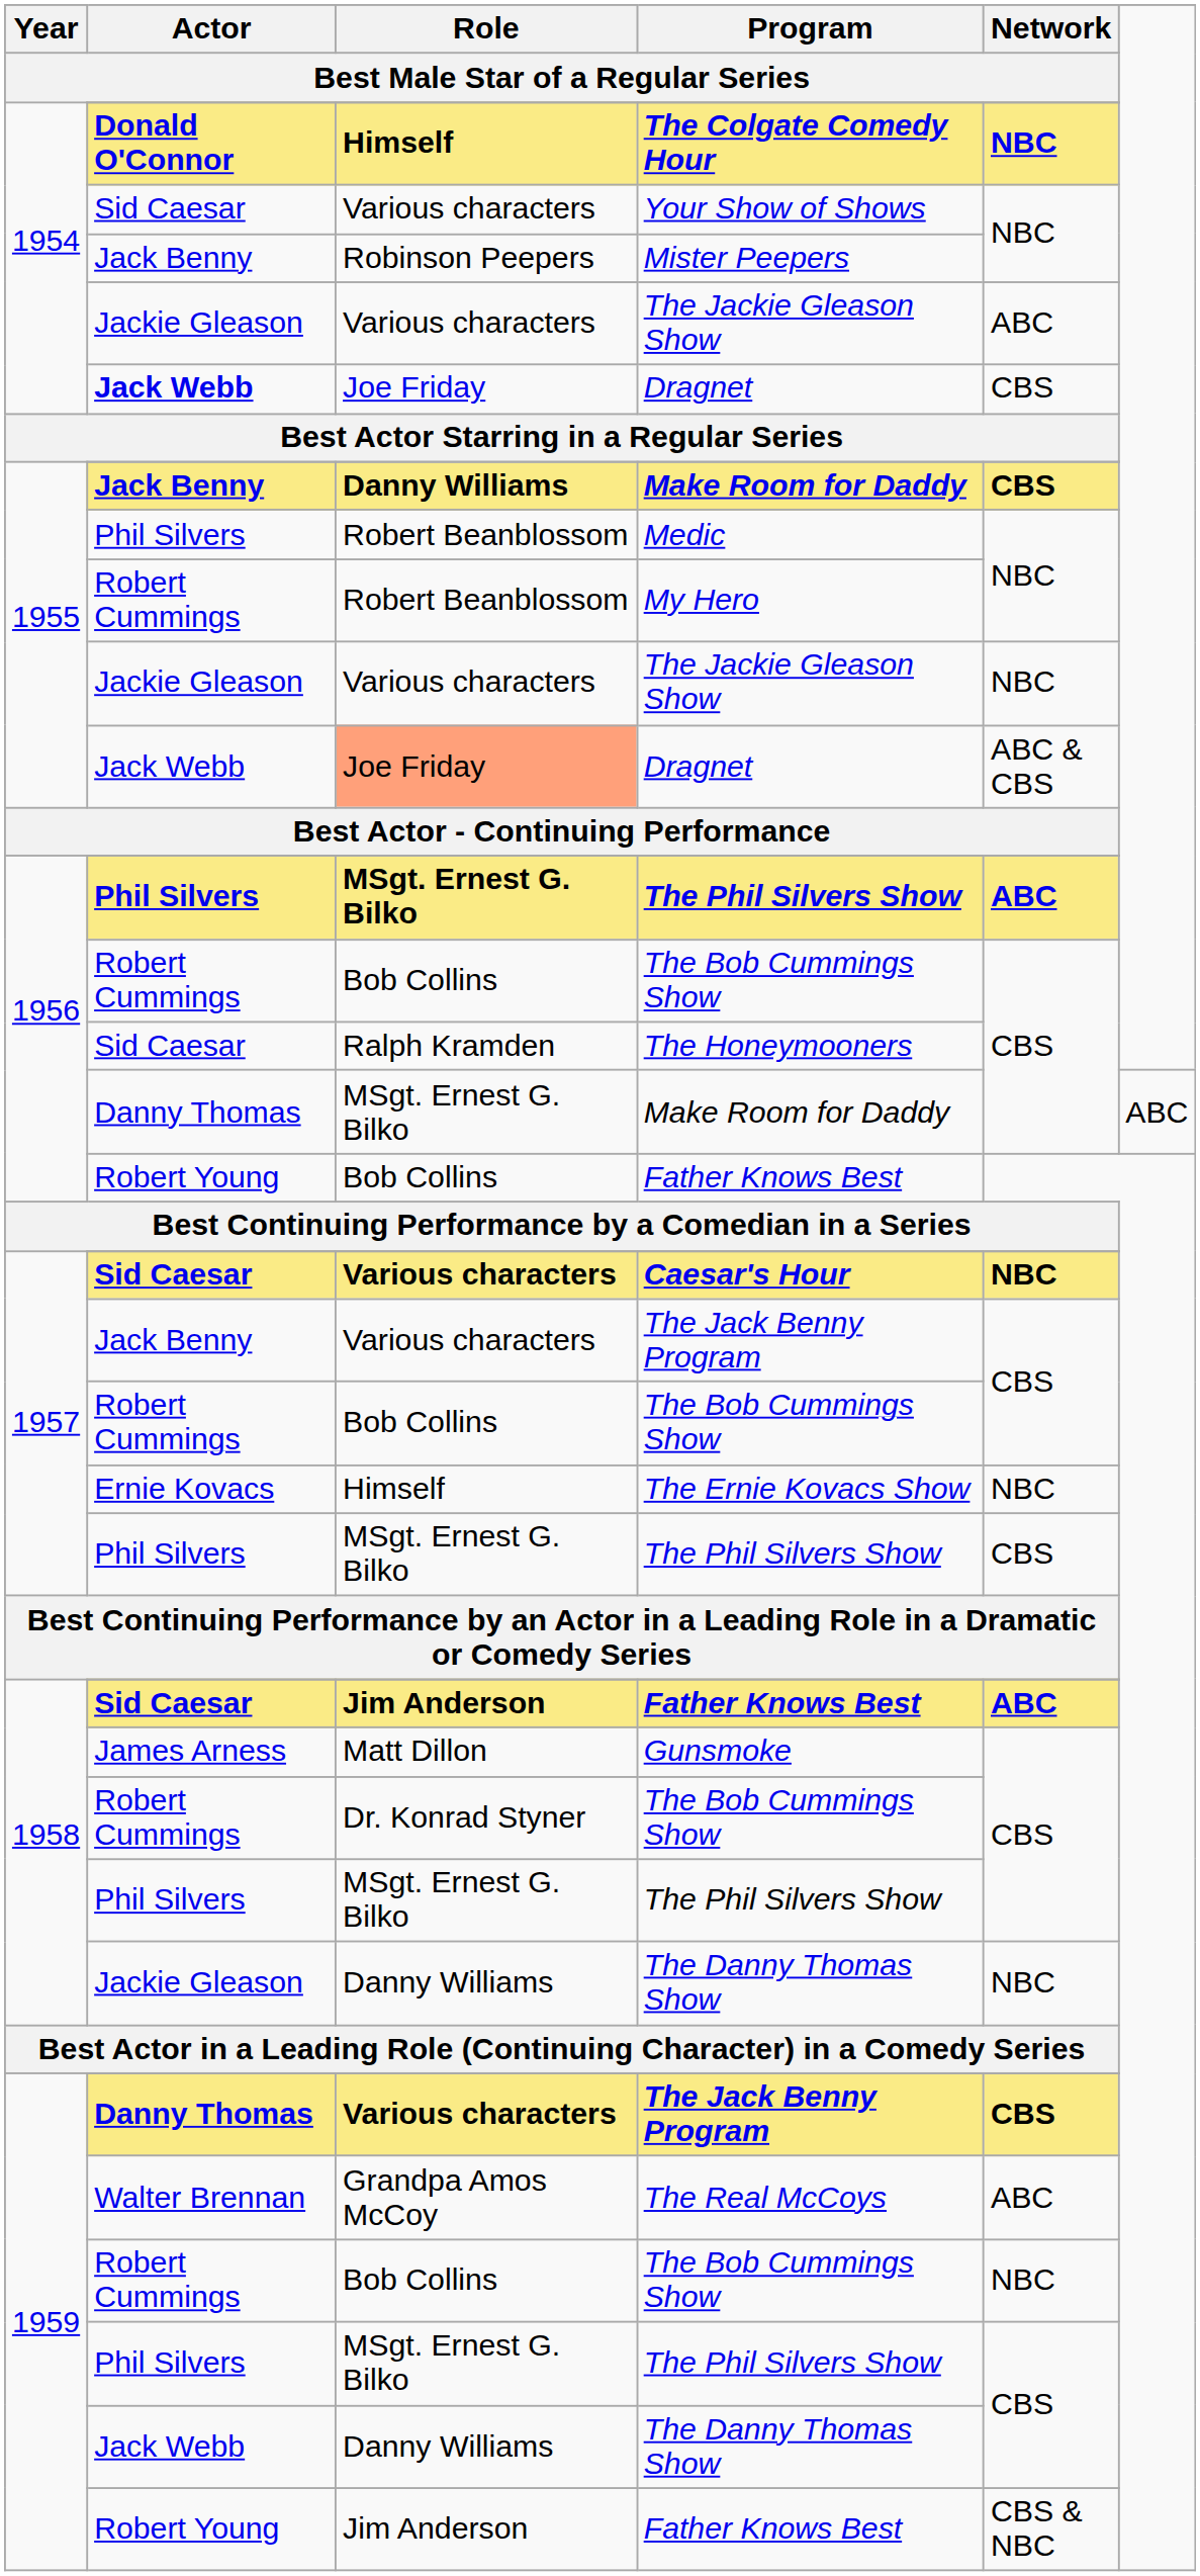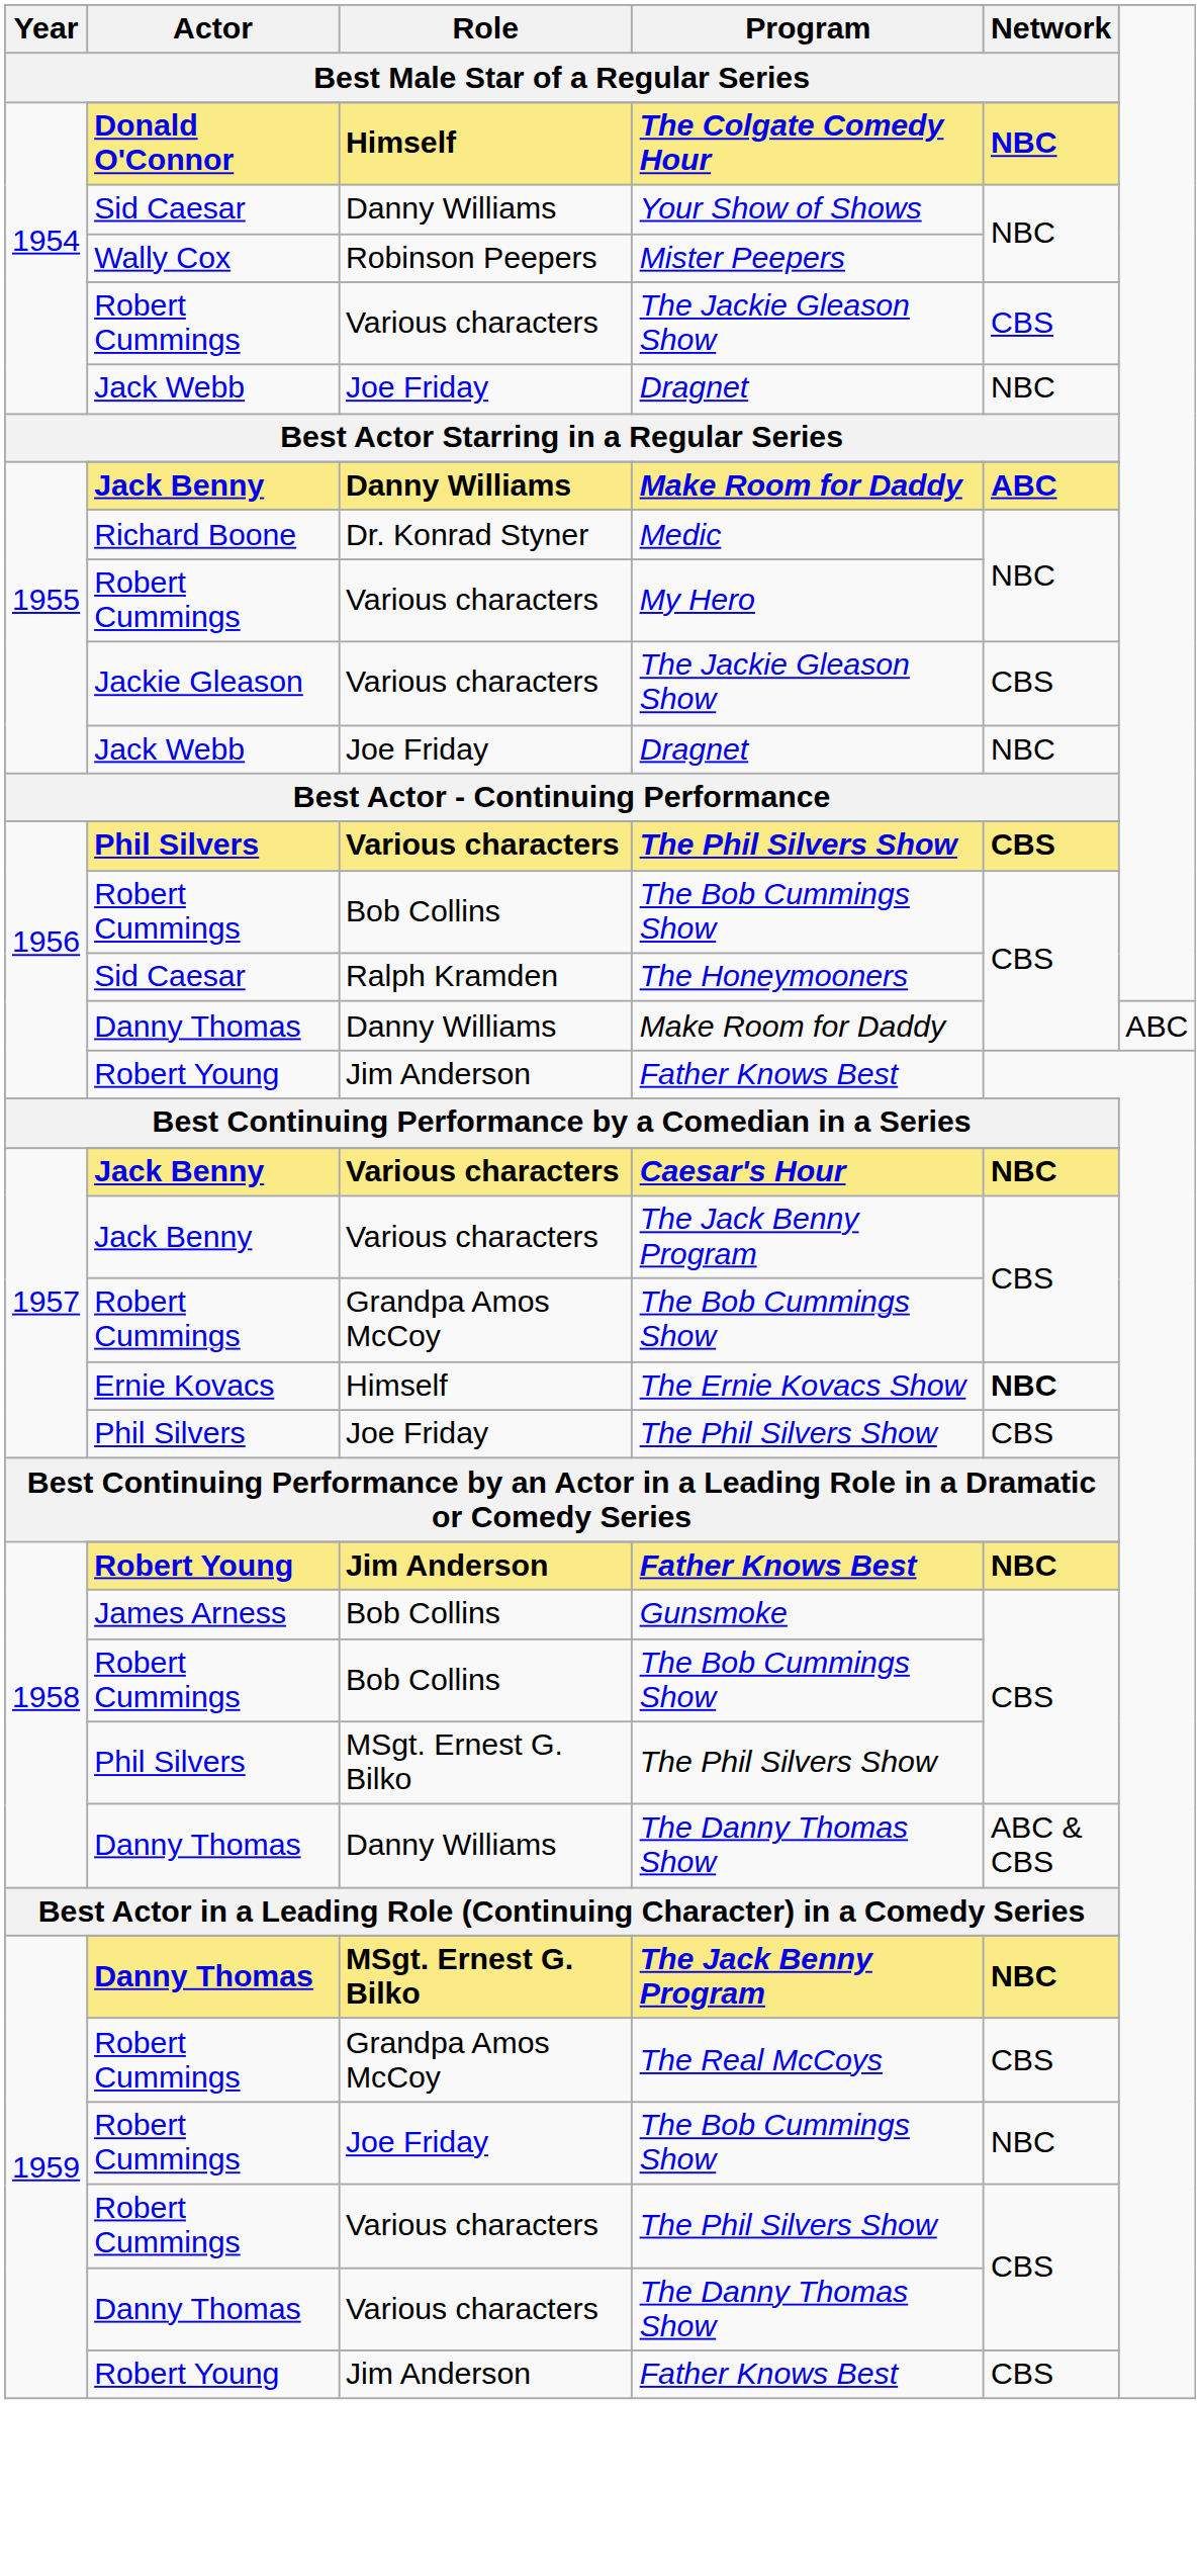 <table class="wikitable" style="width:100%">
 <tr bgcolor="#bebebe">
 <th width="5%">Year</th>
 <th width="25%">Actor</th>
 <th width="30%">Role</th>
 <th width="35%">Program</th>
 <th width="5%">Network</th>
 </tr>
 <tr>
 <th colspan=5>Best Male Star of a Regular Series</th>
 </tr>
 <tr>
 <td rowspan=6 style="text-align:center"><a href='#'>1954</a><br><br></td>
 </tr>
 <tr style="background:#FAEB86">
 <td><strong><a href='#'>Donald O'Connor</a></strong></td>
 <td><strong>Himself</strong></td>
 <td><strong><em><a href='#'>The Colgate Comedy Hour</a></em></strong></td>
 <td><strong><a href='#'>NBC</a></strong></td>
 </tr>
 <tr>
 <td><a href='#'>Sid Caesar</a></td>
-<td>Various characters</td>
+<td>Danny Williams</td>
 <td><em><a href='#'>Your Show of Shows</a></em></td>
 <td rowspan=2>NBC</td>
 </tr>
 <tr>
-<td><a href='#'>Jack Benny</a></td>
+<td><a href='#'>Wally Cox</a></td>
 <td>Robinson Peepers</td>
 <td><em><a href='#'>Mister Peepers</a></em></td>
 </tr>
 <tr>
-<td><a href='#'>Jackie Gleason</a></td>
+<td><a href='#'>Robert Cummings</a></td>
 <td>Various characters</td>
 <td><em><a href='#'>The Jackie Gleason Show</a></em></td>
-<td>ABC</td>
+<td><a href='#'>CBS</a></td>
 </tr>
 <tr>
-<td><strong><a href='#'>Jack Webb</a></strong></td>
+<td><a href='#'>Jack Webb</a></td>
 <td><a href='#'>Joe Friday</a></td>
 <td><em><a href='#'>Dragnet</a></em></td>
-<td>CBS</td>
+<td>NBC</td>
 </tr>
 <tr>
 <th colspan=5>Best Actor Starring in a Regular Series</th>
 </tr>
 <tr>
 <td rowspan=6 style="text-align:center"><a href='#'>1955</a><br><br></td>
 </tr>
 <tr style="background:#FAEB86">
 <td><strong><a href='#'>Jack Benny</a></strong></td>
 <td><strong>Danny Williams</strong></td>
 <td><strong><em><a href='#'>Make Room for Daddy</a></em></strong></td>
-<td><strong>CBS</strong></td>
+<td><strong><a href='#'>ABC</a></strong></td>
 </tr>
 <tr>
-<td><a href='#'>Phil Silvers</a></td>
-<td>Robert Beanblossom</td>
+<td><a href='#'>Richard Boone</a></td>
+<td>Dr. Konrad Styner</td>
 <td><em><a href='#'>Medic</a></em></td>
 <td rowspan=2>NBC</td>
 </tr>
 <tr>
 <td><a href='#'>Robert Cummings</a></td>
-<td>Robert Beanblossom</td>
+<td>Various characters</td>
 <td><em><a href='#'>My Hero</a></em></td>
 </tr>
 <tr>
 <td><a href='#'>Jackie Gleason</a></td>
 <td>Various characters</td>
 <td><em><a href='#'>The Jackie Gleason Show</a></em></td>
-<td>NBC</td>
+<td>CBS</td>
 </tr>
 <tr>
 <td><a href='#'>Jack Webb</a></td>
-<td style="background: lightsalmon;">Joe Friday</td>
+<td>Joe Friday</td>
 <td><em><a href='#'>Dragnet</a></em></td>
-<td>ABC & CBS</td>
+<td>NBC</td>
 </tr>
 <tr>
 <th colspan=5>Best Actor - Continuing Performance</th>
 </tr>
 <tr>
 <td rowspan=6 style="text-align:center"><a href='#'>1956</a><br><br></td>
 </tr>
 <tr style="background:#FAEB86">
 <td><strong><a href='#'>Phil Silvers</a></strong></td>
-<td><strong>MSgt. Ernest G. Bilko</strong></td>
+<td><strong>Various characters</strong></td>
 <td><strong><em><a href='#'>The Phil Silvers Show</a></em></strong></td>
-<td><strong><a href='#'>ABC</a></strong></td>
+<td><strong>CBS</strong></td>
 </tr>
 <tr>
 <td><a href='#'>Robert Cummings</a></td>
 <td>Bob Collins</td>
 <td><em><a href='#'>The Bob Cummings Show</a></em></td>
 <td rowspan=3>CBS</td>
 </tr>
 <tr>
 <td><a href='#'>Sid Caesar</a></td>
 <td>Ralph Kramden</td>
 <td><em><a href='#'>The Honeymooners</a></em></td>
 </tr>
 <tr>
 <td><a href='#'>Danny Thomas</a></td>
-<td>MSgt. Ernest G. Bilko</td>
+<td>Danny Williams</td>
 <td><em>Make Room for Daddy</em></td>
 <td>ABC</td>
 </tr>
 <tr>
 <td><a href='#'>Robert Young</a></td>
-<td>Bob Collins</td>
+<td>Jim Anderson</td>
 <td><em><a href='#'>Father Knows Best</a></em></td>
 </tr>
 <tr>
 <th colspan=5>Best Continuing Performance by a Comedian in a Series</th>
 </tr>
 <tr>
 <td rowspan=6 style="text-align:center"><a href='#'>1957</a><br></td>
 </tr>
 <tr style="background:#FAEB86">
-<td><strong><a href='#'>Sid Caesar</a></strong></td>
+<td><strong><a href='#'>Jack Benny</a></strong></td>
 <td><strong>Various characters</strong></td>
 <td><strong><em><a href='#'>Caesar's Hour</a></em></strong></td>
 <td><strong>NBC</strong></td>
 </tr>
 <tr>
 <td><a href='#'>Jack Benny</a></td>
 <td>Various characters</td>
 <td><em><a href='#'>The Jack Benny Program</a></em></td>
 <td rowspan=2>CBS</td>
 </tr>
 <tr>
 <td><a href='#'>Robert Cummings</a></td>
-<td>Bob Collins</td>
+<td>Grandpa Amos McCoy</td>
 <td><em><a href='#'>The Bob Cummings Show</a></em></td>
 </tr>
 <tr>
 <td><a href='#'>Ernie Kovacs</a></td>
 <td>Himself</td>
 <td><em><a href='#'>The Ernie Kovacs Show</a></em></td>
-<td>NBC</td>
+<td><strong>NBC</strong></td>
 </tr>
 <tr>
 <td><a href='#'>Phil Silvers</a></td>
-<td>MSgt. Ernest G. Bilko</td>
+<td>Joe Friday</td>
 <td><em><a href='#'>The Phil Silvers Show</a></em></td>
 <td>CBS</td>
 </tr>
 <tr>
 <th colspan=5>Best Continuing Performance by an Actor in a Leading Role in a Dramatic or Comedy Series</th>
 </tr>
 <tr>
 <td rowspan=6 style="text-align:center"><a href='#'>1958</a><br><br></td>
 </tr>
 <tr style="background:#FAEB86">
-<td><strong><a href='#'>Sid Caesar</a></strong></td>
+<td><strong><a href='#'>Robert Young</a></strong></td>
 <td><strong>Jim Anderson</strong></td>
 <td><strong><em><a href='#'>Father Knows Best</a></em></strong></td>
-<td><strong><a href='#'>ABC</a></strong></td>
+<td><strong>NBC</strong></td>
 </tr>
 <tr>
 <td><a href='#'>James Arness</a></td>
-<td>Matt Dillon</td>
+<td>Bob Collins</td>
 <td><em><a href='#'>Gunsmoke</a></em></td>
 <td rowspan=3>CBS</td>
 </tr>
 <tr>
 <td><a href='#'>Robert Cummings</a></td>
-<td>Dr. Konrad Styner</td>
+<td>Bob Collins</td>
 <td><em><a href='#'>The Bob Cummings Show</a></em></td>
 </tr>
 <tr>
 <td><a href='#'>Phil Silvers</a></td>
 <td>MSgt. Ernest G. Bilko</td>
 <td><em>The Phil Silvers Show</em></td>
 </tr>
 <tr>
-<td><a href='#'>Jackie Gleason</a></td>
+<td><a href='#'>Danny Thomas</a></td>
 <td>Danny Williams</td>
 <td><em><a href='#'>The Danny Thomas Show</a></em></td>
-<td>NBC</td>
+<td>ABC & CBS</td>
 </tr>
 <tr>
 <th colspan=5>Best Actor in a Leading Role (Continuing Character) in a Comedy Series</th>
 </tr>
 <tr>
 <td rowspan=7 style="text-align:center"><a href='#'>1959</a><br></td>
 </tr>
 <tr style="background:#FAEB86">
 <td><strong><a href='#'>Danny Thomas</a></strong></td>
-<td><strong>Various characters</strong></td>
+<td><strong>MSgt. Ernest G. Bilko</strong></td>
 <td><strong><em><a href='#'>The Jack Benny Program</a></em></strong></td>
-<td><strong>CBS</strong></td>
-</tr>
-<tr>
-<td><a href='#'>Walter Brennan</a></td>
-<td>Grandpa Amos McCoy</td>
-<td><em><a href='#'>The Real McCoys</a></em></td>
-<td>ABC</td>
+<td><strong>NBC</strong></td>
 </tr>
 <tr>
 <td><a href='#'>Robert Cummings</a></td>
-<td>Bob Collins</td>
+<td>Grandpa Amos McCoy</td>
+<td><em><a href='#'>The Real McCoys</a></em></td>
+<td>CBS</td>
+</tr>
+<tr>
+<td><a href='#'>Robert Cummings</a></td>
+<td><a href='#'>Joe Friday</a></td>
 <td><em><a href='#'>The Bob Cummings Show</a></em></td>
 <td>NBC</td>
 </tr>
 <tr>
-<td><a href='#'>Phil Silvers</a></td>
-<td>MSgt. Ernest G. Bilko</td>
+<td><a href='#'>Robert Cummings</a></td>
+<td>Various characters</td>
 <td><em><a href='#'>The Phil Silvers Show</a></em></td>
 <td rowspan=2>CBS</td>
 </tr>
 <tr>
-<td><a href='#'>Jack Webb</a></td>
-<td>Danny Williams</td>
+<td><a href='#'>Danny Thomas</a></td>
+<td>Various characters</td>
 <td><em><a href='#'>The Danny Thomas Show</a></em></td>
 </tr>
 <tr>
 <td><a href='#'>Robert Young</a></td>
 <td>Jim Anderson</td>
 <td><em><a href='#'>Father Knows Best</a></em></td>
-<td>CBS & NBC</td>
+<td>CBS</td>
 </tr>
 </table>
